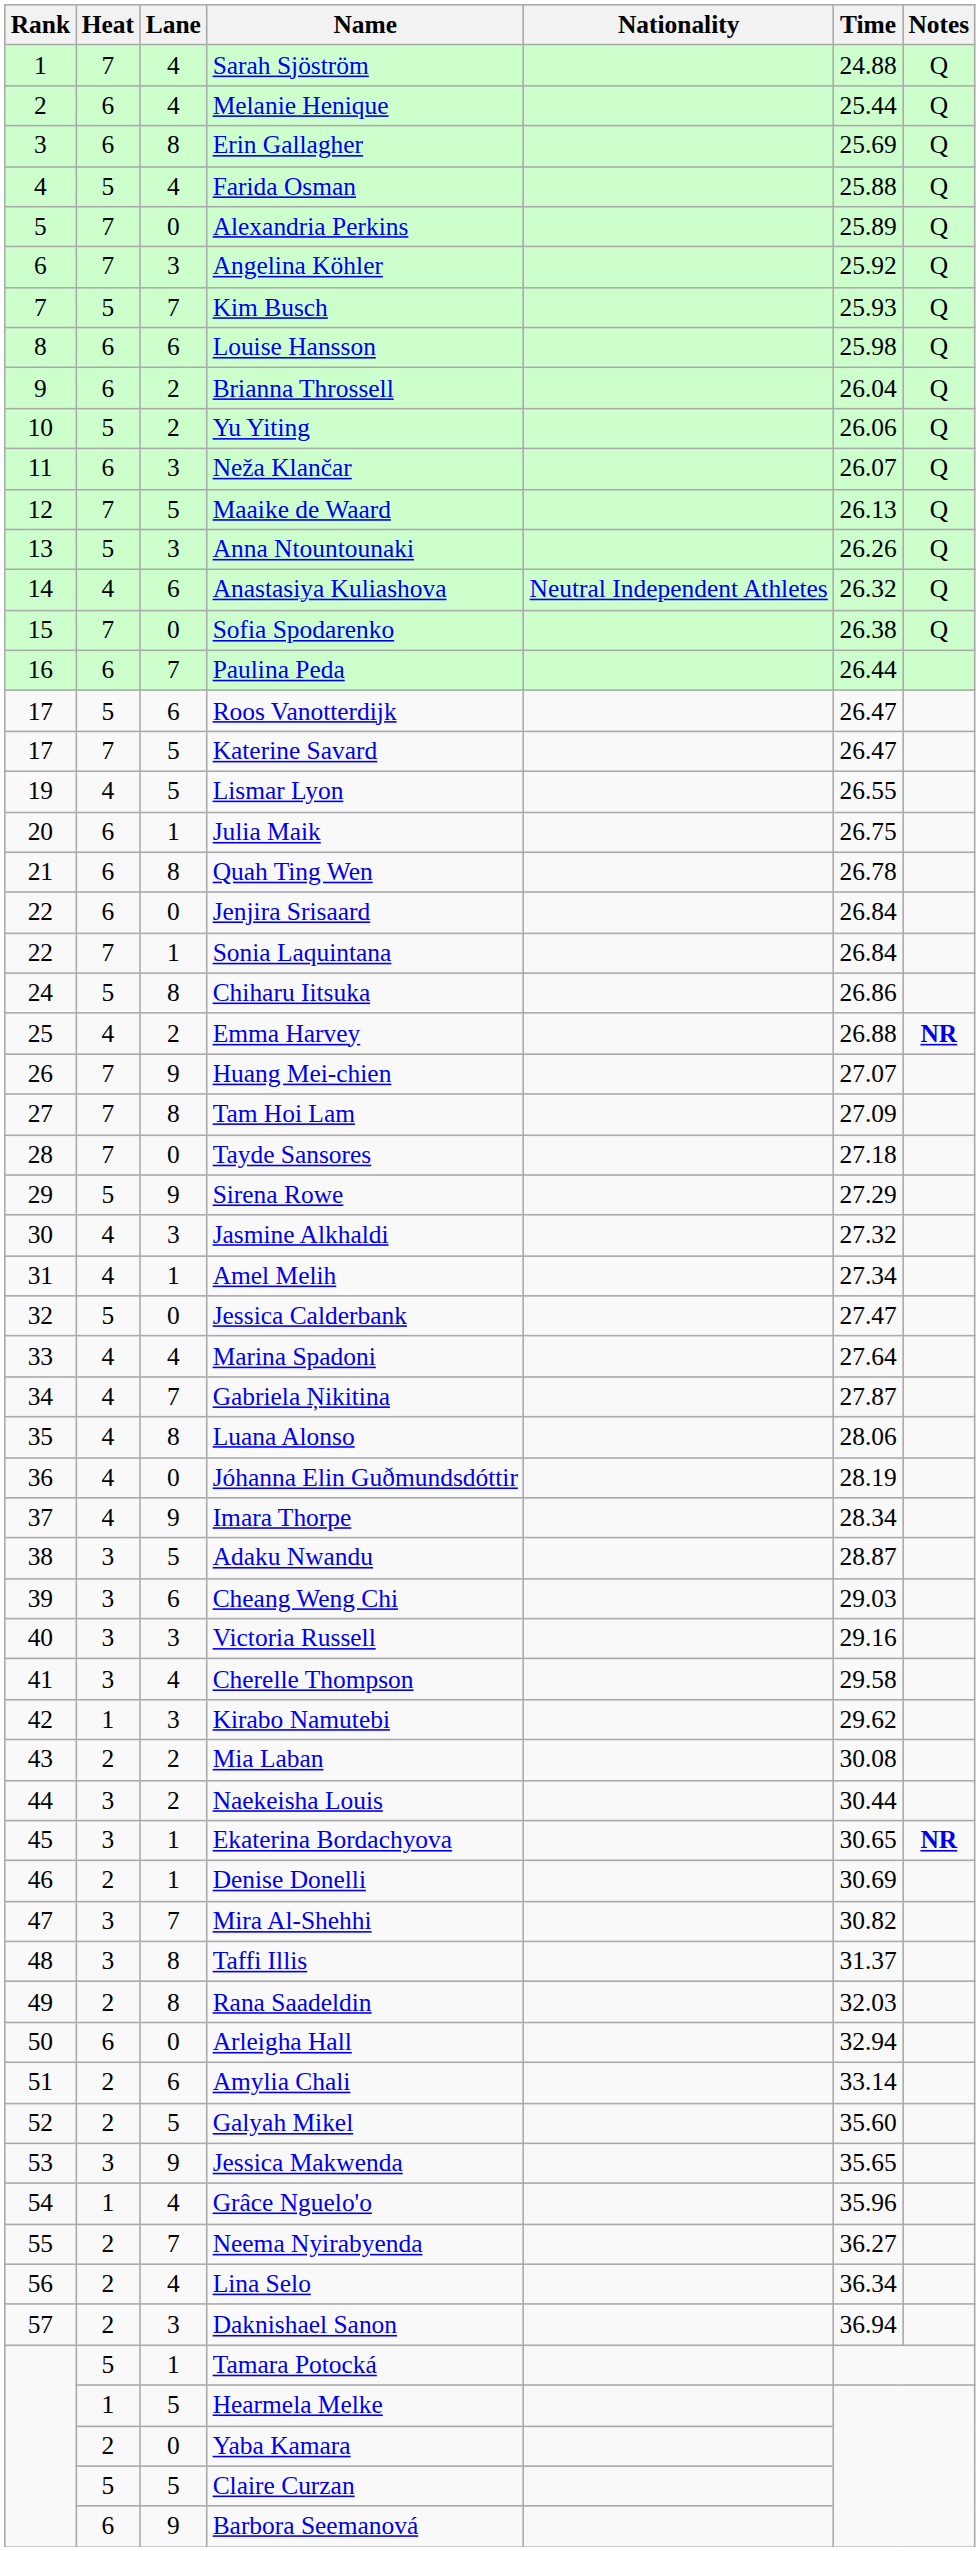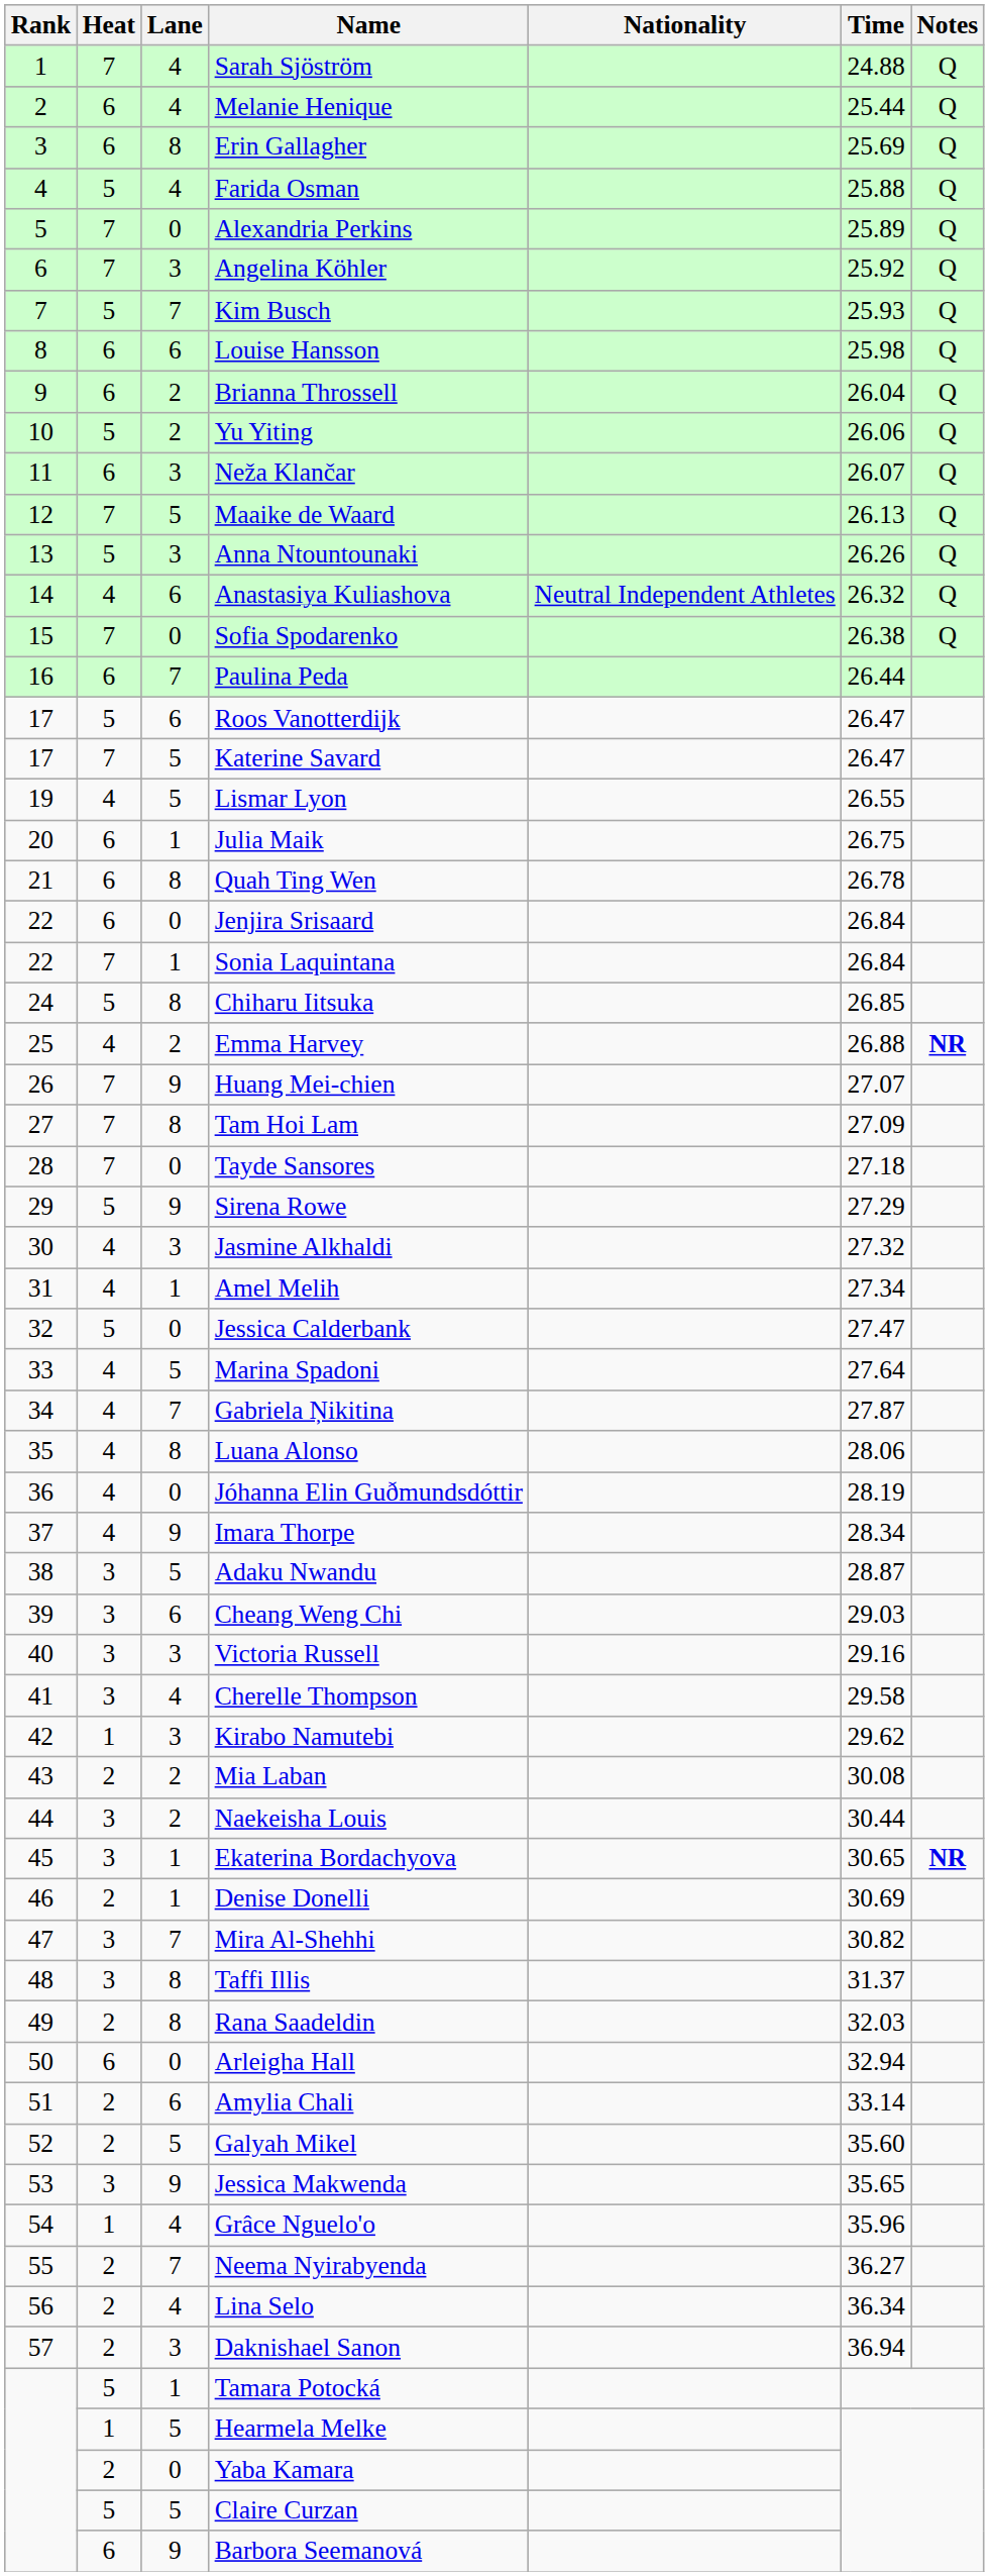 <table class="wikitable sortable" style="text-align:center">
 <tr>
 <th>Rank</th>
 <th>Heat</th>
 <th>Lane</th>
 <th>Name</th>
 <th>Nationality</th>
 <th>Time</th>
 <th>Notes</th>
 </tr>
 <tr bgcolor=ccffcc>
 <td>1</td>
 <td>7</td>
 <td>4</td>
 <td align=left><a href='#'>Sarah Sjöström</a></td>
 <td align=left></td>
 <td>24.88</td>
 <td>Q</td>
 </tr>
 <tr bgcolor=ccffcc>
 <td>2</td>
 <td>6</td>
 <td>4</td>
 <td align=left><a href='#'>Melanie Henique</a></td>
 <td align=left></td>
 <td>25.44</td>
 <td>Q</td>
 </tr>
 <tr bgcolor=ccffcc>
 <td>3</td>
 <td>6</td>
 <td>8</td>
 <td align=left><a href='#'>Erin Gallagher</a></td>
 <td align=left></td>
 <td>25.69</td>
 <td>Q</td>
 </tr>
 <tr bgcolor=ccffcc>
 <td>4</td>
 <td>5</td>
 <td>4</td>
 <td align=left><a href='#'>Farida Osman</a></td>
 <td align=left></td>
 <td>25.88</td>
 <td>Q</td>
 </tr>
 <tr bgcolor=ccffcc>
 <td>5</td>
 <td>7</td>
 <td>0</td>
 <td align=left><a href='#'>Alexandria Perkins</a></td>
 <td align=left></td>
 <td>25.89</td>
 <td>Q</td>
 </tr>
 <tr bgcolor=ccffcc>
 <td>6</td>
 <td>7</td>
 <td>3</td>
 <td align=left><a href='#'>Angelina Köhler</a></td>
 <td align=left></td>
 <td>25.92</td>
 <td>Q</td>
 </tr>
 <tr bgcolor=ccffcc>
 <td>7</td>
 <td>5</td>
 <td>7</td>
 <td align=left><a href='#'>Kim Busch</a></td>
 <td align=left></td>
 <td>25.93</td>
 <td>Q</td>
 </tr>
 <tr bgcolor=ccffcc>
 <td>8</td>
 <td>6</td>
 <td>6</td>
 <td align=left><a href='#'>Louise Hansson</a></td>
 <td align=left></td>
 <td>25.98</td>
 <td>Q</td>
 </tr>
 <tr bgcolor=ccffcc>
 <td>9</td>
 <td>6</td>
 <td>2</td>
 <td align=left><a href='#'>Brianna Throssell</a></td>
 <td align=left></td>
 <td>26.04</td>
 <td>Q</td>
 </tr>
 <tr bgcolor=ccffcc>
 <td>10</td>
 <td>5</td>
 <td>2</td>
 <td align=left><a href='#'>Yu Yiting</a></td>
 <td align=left></td>
 <td>26.06</td>
 <td>Q</td>
 </tr>
 <tr bgcolor=ccffcc>
 <td>11</td>
 <td>6</td>
 <td>3</td>
 <td align=left><a href='#'>Neža Klančar</a></td>
 <td align=left></td>
 <td>26.07</td>
 <td>Q</td>
 </tr>
 <tr bgcolor=ccffcc>
 <td>12</td>
 <td>7</td>
 <td>5</td>
 <td align=left><a href='#'>Maaike de Waard</a></td>
 <td align=left></td>
 <td>26.13</td>
 <td>Q</td>
 </tr>
 <tr bgcolor=ccffcc>
 <td>13</td>
 <td>5</td>
 <td>3</td>
 <td align=left><a href='#'>Anna Ntountounaki</a></td>
 <td align=left></td>
 <td>26.26</td>
 <td>Q</td>
 </tr>
 <tr bgcolor=ccffcc>
 <td>14</td>
 <td>4</td>
 <td>6</td>
 <td align=left><a href='#'>Anastasiya Kuliashova</a></td>
 <td> <a href='#'>Neutral Independent Athletes</a></td>
 <td>26.32</td>
 <td>Q</td>
 </tr>
 <tr bgcolor=ccffcc>
 <td>15</td>
 <td>7</td>
 <td>0</td>
 <td align=left><a href='#'>Sofia Spodarenko</a></td>
 <td align=left></td>
 <td>26.38</td>
 <td>Q</td>
 </tr>
 <tr bgcolor=ccffcc>
 <td>16</td>
 <td>6</td>
 <td>7</td>
 <td align=left><a href='#'>Paulina Peda</a></td>
 <td align=left></td>
 <td>26.44</td>
 <td></td>
 </tr>
 <tr>
 <td>17</td>
 <td>5</td>
 <td>6</td>
 <td align=left><a href='#'>Roos Vanotterdijk</a></td>
 <td align=left></td>
 <td>26.47</td>
 <td></td>
 </tr>
 <tr>
 <td>17</td>
 <td>7</td>
 <td>5</td>
 <td align=left><a href='#'>Katerine Savard</a></td>
 <td align=left></td>
 <td>26.47</td>
 <td></td>
 </tr>
 <tr>
 <td>19</td>
 <td>4</td>
 <td>5</td>
 <td align=left><a href='#'>Lismar Lyon</a></td>
 <td align=left></td>
 <td>26.55</td>
 <td></td>
 </tr>
 <tr>
 <td>20</td>
 <td>6</td>
 <td>1</td>
 <td align=left><a href='#'>Julia Maik</a></td>
 <td align=left></td>
 <td>26.75</td>
 <td></td>
 </tr>
 <tr>
 <td>21</td>
 <td>6</td>
 <td>8</td>
 <td align=left><a href='#'>Quah Ting Wen</a></td>
 <td align=left></td>
 <td>26.78</td>
 <td></td>
 </tr>
 <tr>
 <td>22</td>
 <td>6</td>
 <td>0</td>
 <td align=left><a href='#'>Jenjira Srisaard</a></td>
 <td align=left></td>
 <td>26.84</td>
 <td></td>
 </tr>
 <tr>
 <td>22</td>
 <td>7</td>
 <td>1</td>
 <td align=left><a href='#'>Sonia Laquintana</a></td>
 <td align=left></td>
 <td>26.84</td>
 <td></td>
 </tr>
 <tr>
 <td>24</td>
 <td>5</td>
 <td>8</td>
 <td align=left><a href='#'>Chiharu Iitsuka</a></td>
 <td align=left></td>
-<td>26.86</td>
+<td>26.85</td>
 <td></td>
 </tr>
 <tr>
 <td>25</td>
 <td>4</td>
 <td>2</td>
 <td align=left><a href='#'>Emma Harvey</a></td>
 <td align=left></td>
 <td>26.88</td>
 <td><strong><a href='#'>NR</a></strong></td>
 </tr>
 <tr>
 <td>26</td>
 <td>7</td>
 <td>9</td>
 <td align=left><a href='#'>Huang Mei-chien</a></td>
 <td align=left></td>
 <td>27.07</td>
 <td></td>
 </tr>
 <tr>
 <td>27</td>
 <td>7</td>
 <td>8</td>
 <td align=left><a href='#'>Tam Hoi Lam</a></td>
 <td align=left></td>
 <td>27.09</td>
 <td></td>
 </tr>
 <tr>
 <td>28</td>
 <td>7</td>
 <td>0</td>
 <td align=left><a href='#'>Tayde Sansores</a></td>
 <td align=left></td>
 <td>27.18</td>
 <td></td>
 </tr>
 <tr>
 <td>29</td>
 <td>5</td>
 <td>9</td>
 <td align=left><a href='#'>Sirena Rowe</a></td>
 <td align=left></td>
 <td>27.29</td>
 <td></td>
 </tr>
 <tr>
 <td>30</td>
 <td>4</td>
 <td>3</td>
 <td align=left><a href='#'>Jasmine Alkhaldi</a></td>
 <td align=left></td>
 <td>27.32</td>
 <td></td>
 </tr>
 <tr>
 <td>31</td>
 <td>4</td>
 <td>1</td>
 <td align=left><a href='#'>Amel Melih</a></td>
 <td align=left></td>
 <td>27.34</td>
 <td></td>
 </tr>
 <tr>
 <td>32</td>
 <td>5</td>
 <td>0</td>
 <td align=left><a href='#'>Jessica Calderbank</a></td>
 <td align=left></td>
 <td>27.47</td>
 <td></td>
 </tr>
 <tr>
 <td>33</td>
 <td>4</td>
-<td>4</td>
+<td>5</td>
 <td align=left><a href='#'>Marina Spadoni</a></td>
 <td align=left></td>
 <td>27.64</td>
 <td></td>
 </tr>
 <tr>
 <td>34</td>
 <td>4</td>
 <td>7</td>
 <td align=left><a href='#'>Gabriela Ņikitina</a></td>
 <td align=left></td>
 <td>27.87</td>
 <td></td>
 </tr>
 <tr>
 <td>35</td>
 <td>4</td>
 <td>8</td>
 <td align=left><a href='#'>Luana Alonso</a></td>
 <td align=left></td>
 <td>28.06</td>
 <td></td>
 </tr>
 <tr>
 <td>36</td>
 <td>4</td>
 <td>0</td>
 <td align=left><a href='#'>Jóhanna Elin Guðmundsdóttir</a></td>
 <td align=left></td>
 <td>28.19</td>
 <td></td>
 </tr>
 <tr>
 <td>37</td>
 <td>4</td>
 <td>9</td>
 <td align=left><a href='#'>Imara Thorpe</a></td>
 <td align=left></td>
 <td>28.34</td>
 <td></td>
 </tr>
 <tr>
 <td>38</td>
 <td>3</td>
 <td>5</td>
 <td align=left><a href='#'>Adaku Nwandu</a></td>
 <td align=left></td>
 <td>28.87</td>
 <td></td>
 </tr>
 <tr>
 <td>39</td>
 <td>3</td>
 <td>6</td>
 <td align=left><a href='#'>Cheang Weng Chi</a></td>
 <td align=left></td>
 <td>29.03</td>
 <td></td>
 </tr>
 <tr>
 <td>40</td>
 <td>3</td>
 <td>3</td>
 <td align=left><a href='#'>Victoria Russell</a></td>
 <td align=left></td>
 <td>29.16</td>
 <td></td>
 </tr>
 <tr>
 <td>41</td>
 <td>3</td>
 <td>4</td>
 <td align=left><a href='#'>Cherelle Thompson</a></td>
 <td align=left></td>
 <td>29.58</td>
 <td></td>
 </tr>
 <tr>
 <td>42</td>
 <td>1</td>
 <td>3</td>
 <td align=left><a href='#'>Kirabo Namutebi</a></td>
 <td align=left></td>
 <td>29.62</td>
 <td></td>
 </tr>
 <tr>
 <td>43</td>
 <td>2</td>
 <td>2</td>
 <td align=left><a href='#'>Mia Laban</a></td>
 <td align=left></td>
 <td>30.08</td>
 <td></td>
 </tr>
 <tr>
 <td>44</td>
 <td>3</td>
 <td>2</td>
 <td align=left><a href='#'>Naekeisha Louis</a></td>
 <td align=left></td>
 <td>30.44</td>
 <td></td>
 </tr>
 <tr>
 <td>45</td>
 <td>3</td>
 <td>1</td>
 <td align=left><a href='#'>Ekaterina Bordachyova</a></td>
 <td align=left></td>
 <td>30.65</td>
 <td><strong><a href='#'>NR</a></strong></td>
 </tr>
 <tr>
 <td>46</td>
 <td>2</td>
 <td>1</td>
 <td align=left><a href='#'>Denise Donelli</a></td>
 <td align=left></td>
 <td>30.69</td>
 <td></td>
 </tr>
 <tr>
 <td>47</td>
 <td>3</td>
 <td>7</td>
 <td align=left><a href='#'>Mira Al-Shehhi</a></td>
 <td align=left></td>
 <td>30.82</td>
 <td></td>
 </tr>
 <tr>
 <td>48</td>
 <td>3</td>
 <td>8</td>
 <td align=left><a href='#'>Taffi Illis</a></td>
 <td align=left></td>
 <td>31.37</td>
 <td></td>
 </tr>
 <tr>
 <td>49</td>
 <td>2</td>
 <td>8</td>
 <td align=left><a href='#'>Rana Saadeldin</a></td>
 <td align=left></td>
 <td>32.03</td>
 <td></td>
 </tr>
 <tr>
 <td>50</td>
 <td>6</td>
 <td>0</td>
 <td align=left><a href='#'>Arleigha Hall</a></td>
 <td align=left></td>
 <td>32.94</td>
 <td></td>
 </tr>
 <tr>
 <td>51</td>
 <td>2</td>
 <td>6</td>
 <td align=left><a href='#'>Amylia Chali</a></td>
 <td align=left></td>
 <td>33.14</td>
 <td></td>
 </tr>
 <tr>
 <td>52</td>
 <td>2</td>
 <td>5</td>
 <td align=left><a href='#'>Galyah Mikel</a></td>
 <td align=left></td>
 <td>35.60</td>
 <td></td>
 </tr>
 <tr>
 <td>53</td>
 <td>3</td>
 <td>9</td>
 <td align=left><a href='#'>Jessica Makwenda</a></td>
 <td align=left></td>
 <td>35.65</td>
 <td></td>
 </tr>
 <tr>
 <td>54</td>
 <td>1</td>
 <td>4</td>
 <td align=left><a href='#'>Grâce Nguelo'o</a></td>
 <td align=left></td>
 <td>35.96</td>
 <td></td>
 </tr>
 <tr>
 <td>55</td>
 <td>2</td>
 <td>7</td>
 <td align=left><a href='#'>Neema Nyirabyenda</a></td>
 <td align=left></td>
 <td>36.27</td>
 <td></td>
 </tr>
 <tr>
 <td>56</td>
 <td>2</td>
 <td>4</td>
 <td align=left><a href='#'>Lina Selo</a></td>
 <td align=left></td>
 <td>36.34</td>
 <td></td>
 </tr>
 <tr>
 <td>57</td>
 <td>2</td>
 <td>3</td>
 <td align=left><a href='#'>Daknishael Sanon</a></td>
 <td align=left></td>
 <td>36.94</td>
 <td></td>
 </tr>
 <tr>
 <td rowspan=5></td>
 <td>5</td>
 <td>1</td>
 <td align=left><a href='#'>Tamara Potocká</a></td>
 <td align=left></td>
 <td colspan=2></td>
 </tr>
 <tr>
 <td>1</td>
 <td>5</td>
 <td align=left><a href='#'>Hearmela Melke</a></td>
 <td align=left></td>
 <td colspan=2 rowspan=4></td>
 </tr>
 <tr>
 <td>2</td>
 <td>0</td>
 <td align=left><a href='#'>Yaba Kamara</a></td>
 <td align=left></td>
 </tr>
 <tr>
 <td>5</td>
 <td>5</td>
 <td align=left><a href='#'>Claire Curzan</a></td>
 <td align=left></td>
 </tr>
 <tr>
 <td>6</td>
 <td>9</td>
 <td align=left><a href='#'>Barbora Seemanová</a></td>
 <td align=left></td>
 </tr>
 </table>
